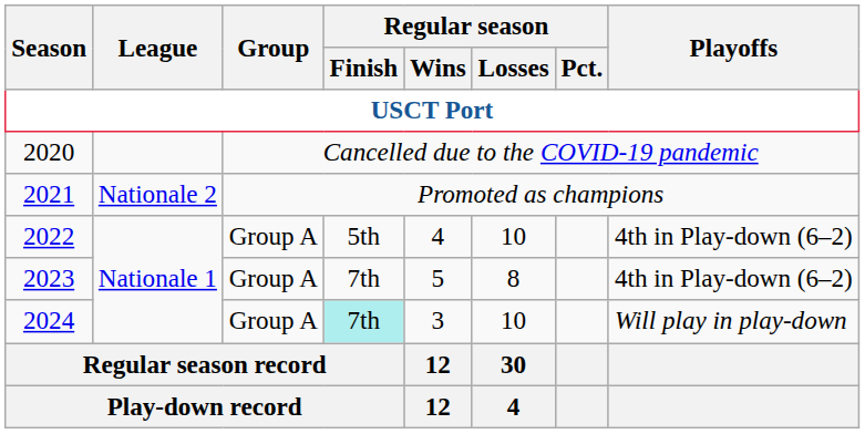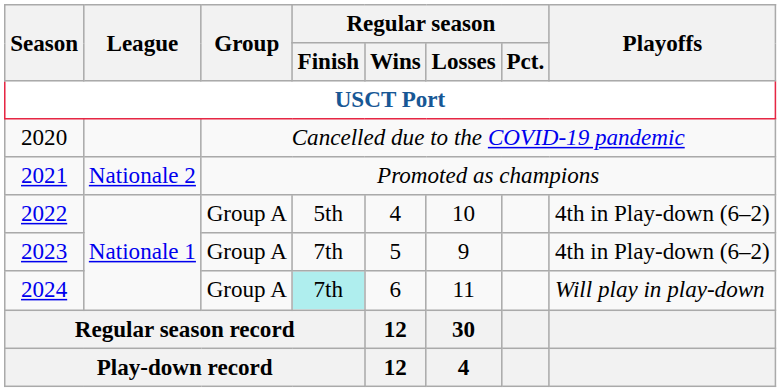 <table class="wikitable" style="font-size:95%; text-align:center">
 <tr>
 <th rowspan="2">Season</th>
 <th rowspan="2">League</th>
 <th rowspan="2">Group</th>
 <th colspan="4">Regular season</th>
 <th rowspan="2">Playoffs</th>
 </tr>
 <tr>
 <th>Finish</th>
 <th>Wins</th>
 <th>Losses</th>
 <th>Pct.</th>
 </tr>
 <tr>
 <td colspan="9" style="background:white; border:1.5px solid #e62744; color:#175795;"><strong>USCT Port</strong></td>
 </tr>
 <tr>
 <td>2020</td>
 <td></td>
 <td colspan="6"><em>Cancelled due to the <a href='#'>COVID-19 pandemic</a></em></td>
 </tr>
 <tr>
 <td><a href='#'>2021</a></td>
 <td><a href='#'>Nationale 2</a></td>
 <td colspan="6"><em>Promoted as champions</em></td>
 </tr>
 <tr>
 <td><a href='#'>2022</a></td>
 <td rowspan="3"><a href='#'>Nationale 1</a></td>
 <td>Group A</td>
 <td>5th</td>
 <td>4</td>
 <td>10</td>
 <td></td>
 <td>4th in Play-down (6–2)</td>
 </tr>
 <tr>
 <td><a href='#'>2023</a></td>
 <td>Group A</td>
 <td>7th</td>
 <td>5</td>
-<td>8</td>
+<td>9</td>
 <td></td>
 <td>4th in Play-down (6–2)</td>
 </tr>
 <tr>
 <td><a href='#'>2024</a></td>
 <td>Group A</td>
 <td style="background: paleturquoise;">7th</td>
-<td>3</td>
-<td>10</td>
+<td>6</td>
+<td>11</td>
 <td></td>
 <td align="left"><em>Will play in play-down</em></td>
 </tr>
 <tr>
 <th colspan="4">Regular season record</th>
 <th>12</th>
 <th>30</th>
 <th></th>
 <th colspan="2"></th>
 </tr>
 <tr>
 <th colspan="4">Play-down record</th>
 <th>12</th>
 <th>4</th>
 <th></th>
 <th colspan="2"></th>
 </tr>
 </table>
